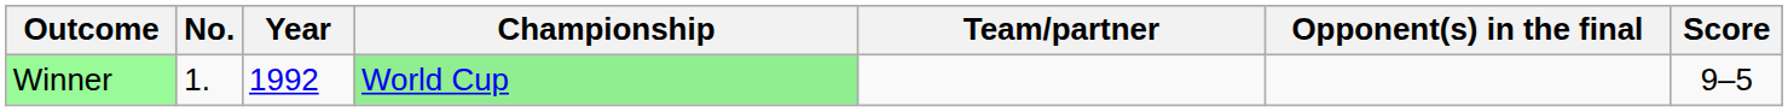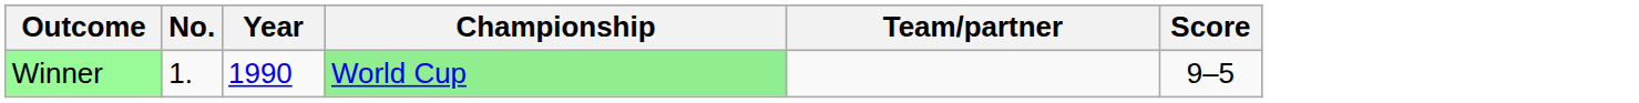 <table class="wikitable sortable">
 <tr>
 <th width="80">Outcome</th>
 <th width="20">No.</th>
 <th width="50">Year</th>
 <th style="width:250px;">Championship</th>
 <th style="width:200px;">Team/partner</th>
-<th style="width:200px;">Opponent(s) in the final</th>
 <th style="width:50px;">Score</th>
 </tr>
 <tr>
 <td style="background:#98fb98;">Winner</td>
 <td>1.</td>
-<td><a href='#'>1992</a></td>
+<td><a href='#'>1990</a></td>
 <td style="background: lightgreen;"><a href='#'>World Cup</a></td>
-<td></td>
 <td></td>
 <td align="center">9–5</td>
 </tr>
 </table>
